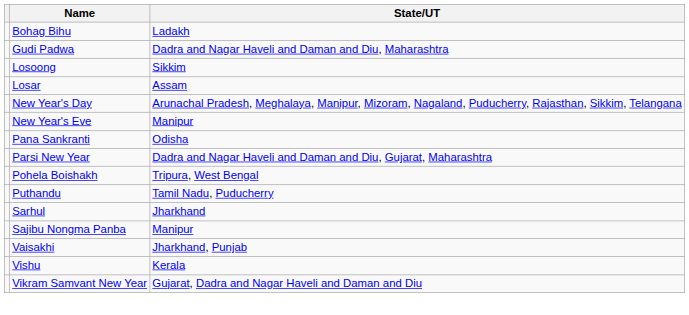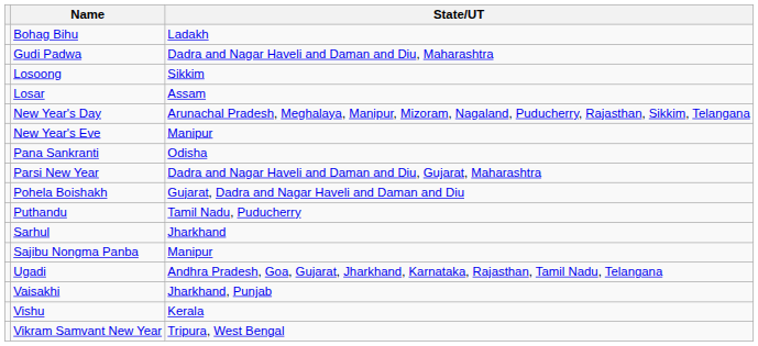 <table class="sortable wikitable"style="text-align:left;"style="font-size: 85%">
 <tr>
 <th></th>
 <th>Name</th>
 <th>State/UT</th>
 </tr>
 <tr>
 <td></td>
 <td><a href='#'>Bohag Bihu</a></td>
 <td><a href='#'>Ladakh</a></td>
 </tr>
 <tr>
 <td></td>
 <td><a href='#'>Gudi Padwa</a></td>
 <td><a href='#'>Dadra and Nagar Haveli and Daman and Diu</a>, <a href='#'>Maharashtra</a></td>
 </tr>
 <tr>
 <td></td>
 <td><a href='#'>Losoong</a></td>
 <td><a href='#'>Sikkim</a></td>
 </tr>
 <tr>
 <td></td>
 <td><a href='#'>Losar</a></td>
 <td><a href='#'>Assam</a></td>
 </tr>
 <tr>
 <td></td>
 <td><a href='#'>New Year's Day</a></td>
 <td><a href='#'>Arunachal Pradesh</a>, <a href='#'>Meghalaya</a>, <a href='#'>Manipur</a>, <a href='#'>Mizoram</a>, <a href='#'>Nagaland</a>, <a href='#'>Puducherry</a>, <a href='#'>Rajasthan</a>, <a href='#'>Sikkim</a>, <a href='#'>Telangana</a></td>
 </tr>
 <tr>
 <td></td>
 <td><a href='#'>New Year's Eve</a></td>
 <td><a href='#'>Manipur</a></td>
 </tr>
 <tr>
 <td></td>
 <td><a href='#'>Pana Sankranti</a></td>
 <td><a href='#'>Odisha</a></td>
 </tr>
 <tr>
 <td></td>
 <td><a href='#'>Parsi New Year</a></td>
 <td><a href='#'>Dadra and Nagar Haveli and Daman and Diu</a>, <a href='#'>Gujarat</a>, <a href='#'>Maharashtra</a></td>
 </tr>
 <tr>
 <td></td>
 <td><a href='#'>Pohela Boishakh</a></td>
-<td><a href='#'>Tripura</a>, <a href='#'>West Bengal</a></td>
+<td><a href='#'>Gujarat</a>, <a href='#'>Dadra and Nagar Haveli and Daman and Diu</a></td>
 </tr>
 <tr>
 <td></td>
 <td><a href='#'>Puthandu</a></td>
 <td><a href='#'>Tamil Nadu</a>, <a href='#'>Puducherry</a></td>
 </tr>
 <tr>
 <td></td>
 <td><a href='#'>Sarhul</a></td>
 <td><a href='#'>Jharkhand</a></td>
 </tr>
 <tr>
 <td></td>
 <td><a href='#'>Sajibu Nongma Panba</a></td>
 <td><a href='#'>Manipur</a></td>
 </tr>
 <tr>
 <td></td>
+<td><a href='#'>Ugadi</a></td>
+<td><a href='#'>Andhra Pradesh</a>, <a href='#'>Goa</a>, <a href='#'>Gujarat</a>, <a href='#'>Jharkhand</a>, <a href='#'>Karnataka</a>, <a href='#'>Rajasthan</a>, <a href='#'>Tamil Nadu</a>, <a href='#'>Telangana</a></td>
+</tr>
+<tr>
+<td></td>
 <td><a href='#'>Vaisakhi</a></td>
 <td><a href='#'>Jharkhand</a>, <a href='#'>Punjab</a></td>
 </tr>
 <tr>
 <td></td>
 <td><a href='#'>Vishu</a></td>
 <td><a href='#'>Kerala</a></td>
 </tr>
 <tr>
 <td></td>
 <td><a href='#'>Vikram Samvant New Year</a></td>
-<td><a href='#'>Gujarat</a>, <a href='#'>Dadra and Nagar Haveli and Daman and Diu</a></td>
+<td><a href='#'>Tripura</a>, <a href='#'>West Bengal</a></td>
 </tr>
 </table>
